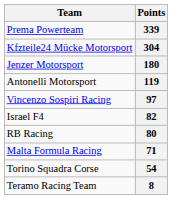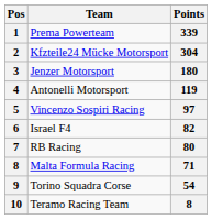 <table class="wikitable" style="font-size: 85%;">
 <tr>
+<th>Pos</th>
 <th>Team</th>
 <th>Points</th>
 </tr>
 <tr>
+<th>1</th>
 <td> <a href='#'>Prema Powerteam</a></td>
 <th>339</th>
 </tr>
 <tr>
+<th>2</th>
 <td nowrap> <a href='#'>Kfzteile24 Mücke Motorsport</a></td>
 <th>304</th>
 </tr>
 <tr>
+<th>3</th>
 <td> <a href='#'>Jenzer Motorsport</a></td>
 <th>180</th>
 </tr>
 <tr>
+<th>4</th>
 <td> Antonelli Motorsport</td>
 <th>119</th>
 </tr>
 <tr>
+<th>5</th>
 <td> <a href='#'>Vincenzo Sospiri Racing</a></td>
 <th>97</th>
 </tr>
 <tr>
+<th>6</th>
 <td> Israel F4</td>
 <th>82</th>
 </tr>
 <tr>
+<th>7</th>
 <td> RB Racing</td>
 <th>80</th>
 </tr>
 <tr>
+<th>8</th>
 <td> <a href='#'>Malta Formula Racing</a></td>
 <th>71</th>
 </tr>
 <tr>
+<th>9</th>
 <td> Torino Squadra Corse</td>
 <th>54</th>
 </tr>
 <tr>
+<th>10</th>
 <td> Teramo Racing Team</td>
 <th>8</th>
 </tr>
 </table>
